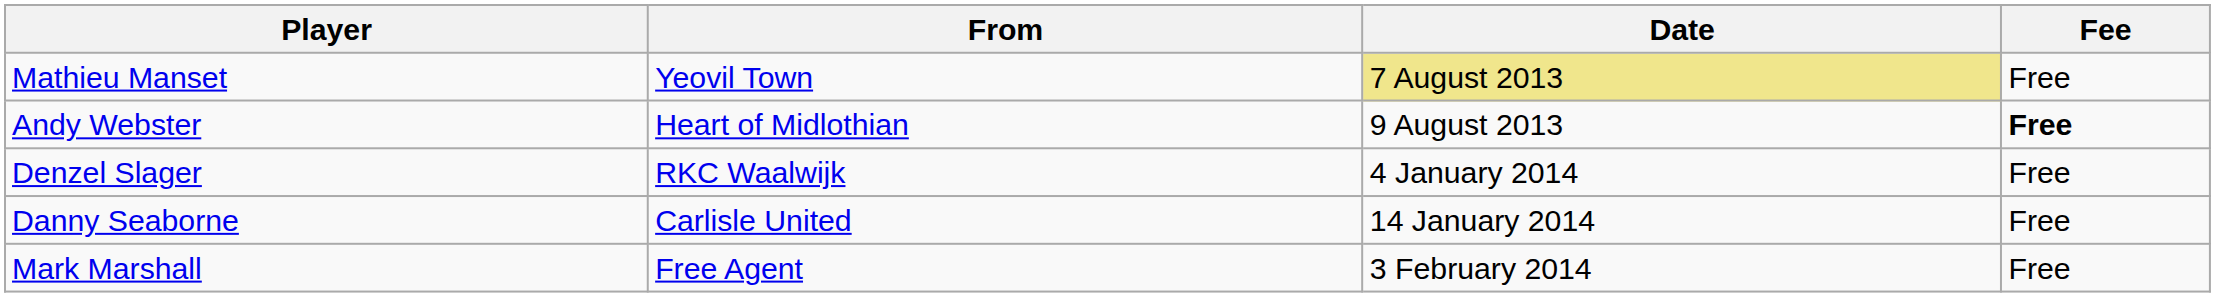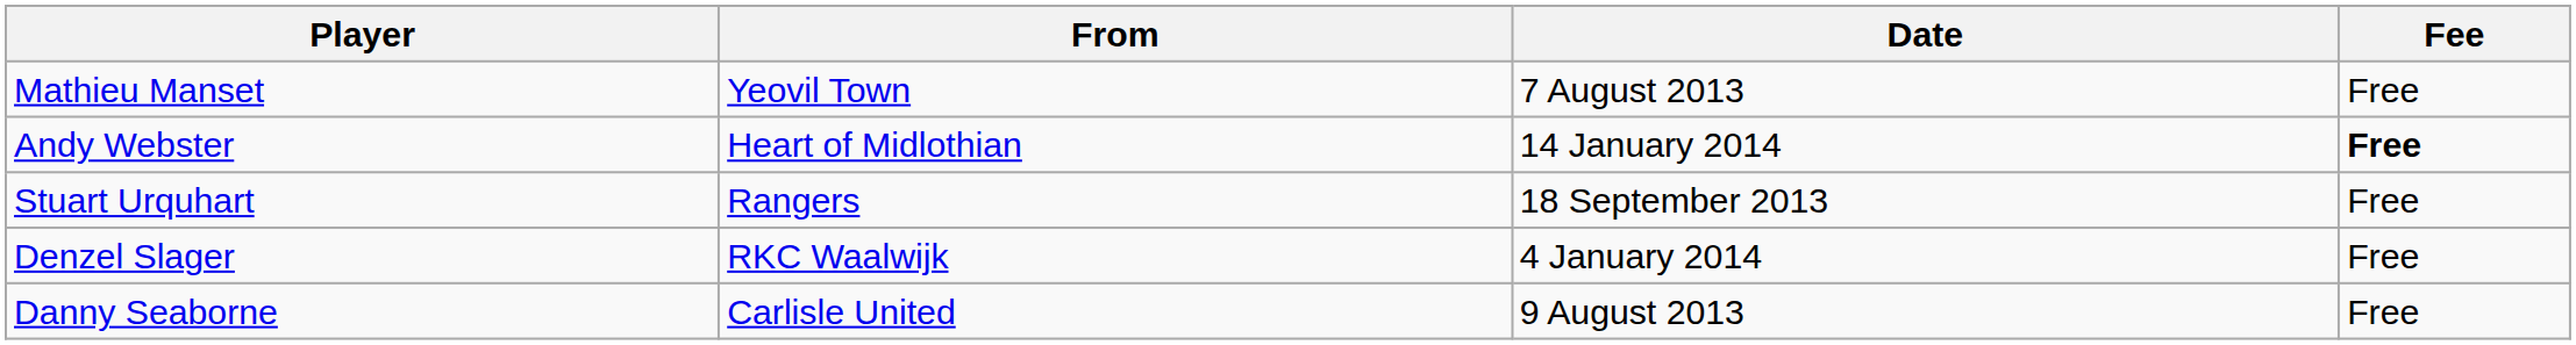 <table class="wikitable sortable" style="text-align:center; font-size:95%; width:70%; text-align:left">
 <tr>
 <th>Player</th>
 <th>From</th>
 <th>Date</th>
 <th>Fee</th>
 </tr>
 <tr>
 <td> <a href='#'>Mathieu Manset</a></td>
 <td> <a href='#'>Yeovil Town</a></td>
-<td style="background: khaki;">7 August 2013</td>
+<td>7 August 2013</td>
 <td>Free</td>
 </tr>
 <tr>
 <td> <a href='#'>Andy Webster</a></td>
 <td> <a href='#'>Heart of Midlothian</a></td>
-<td>9 August 2013</td>
+<td>14 January 2014</td>
 <td><strong>Free</strong></td>
+</tr>
+<tr>
+<td> <a href='#'>Stuart Urquhart</a></td>
+<td> <a href='#'>Rangers</a></td>
+<td>18 September 2013</td>
+<td>Free</td>
 </tr>
 <tr>
 <td> <a href='#'>Denzel Slager</a></td>
 <td> <a href='#'>RKC Waalwijk</a></td>
 <td>4 January 2014</td>
 <td>Free</td>
 </tr>
 <tr>
 <td> <a href='#'>Danny Seaborne</a></td>
 <td> <a href='#'>Carlisle United</a></td>
-<td>14 January 2014</td>
-<td>Free</td>
-</tr>
-<tr>
-<td> <a href='#'>Mark Marshall</a></td>
-<td> <a href='#'>Free Agent</a></td>
-<td>3 February 2014</td>
+<td>9 August 2013</td>
 <td>Free</td>
 </tr>
 </table>
